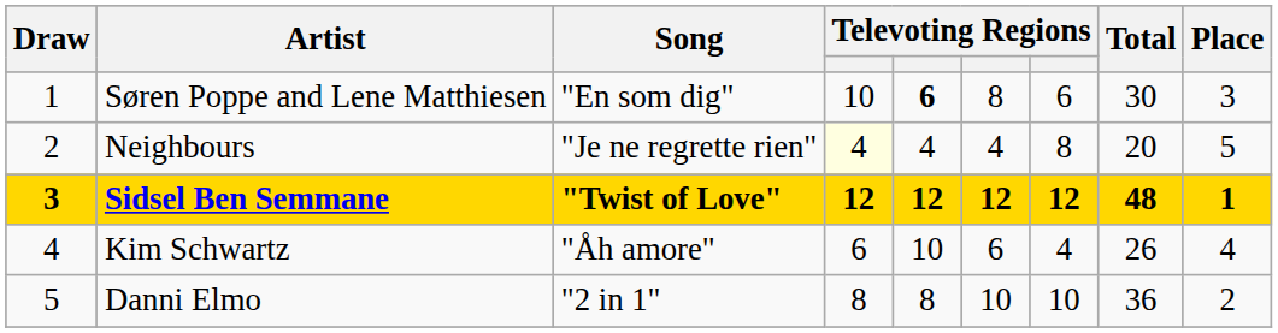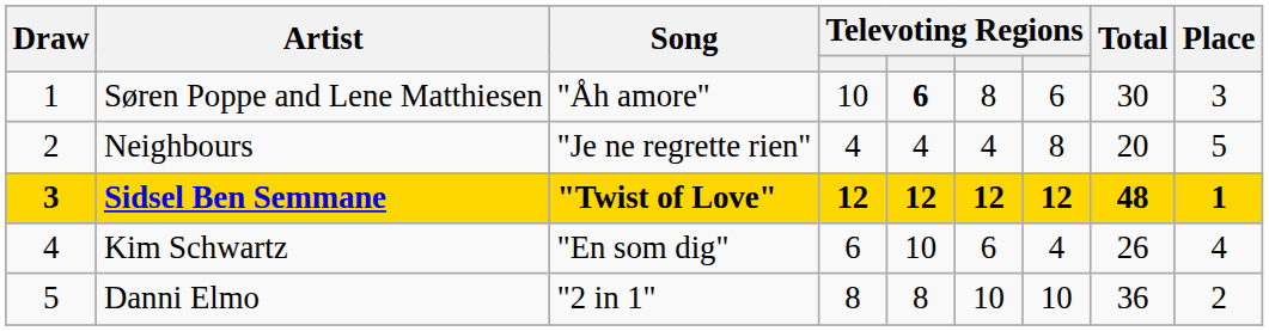 <table class="sortable wikitable" style="margin: 1em auto 1em auto; text-align:center;">
 <tr>
 <th rowspan="2">Draw</th>
 <th rowspan="2">Artist</th>
 <th rowspan="2">Song</th>
 <th colspan="4">Televoting Regions</th>
 <th rowspan="2">Total</th>
 <th rowspan="2">Place</th>
 </tr>
 <tr>
 <th></th>
 <th></th>
 <th></th>
 <th></th>
 </tr>
 <tr>
 <td>1</td>
 <td align="left">Søren Poppe and Lene Matthiesen</td>
-<td align="left">"En som dig"</td>
+<td align="left">"Åh amore"</td>
 <td>10</td>
 <td><strong>6</strong></td>
 <td>8</td>
 <td>6</td>
 <td>30</td>
 <td>3</td>
 </tr>
 <tr>
 <td>2</td>
 <td align="left">Neighbours</td>
 <td align="left">"Je ne regrette rien"</td>
-<td style="background: lightyellow;">4</td>
+<td>4</td>
 <td>4</td>
 <td>4</td>
 <td>8</td>
 <td>20</td>
 <td>5</td>
 </tr>
 <tr style="font-weight:bold; background:gold;">
 <td><strong>3</strong></td>
 <td align="left"><strong><a href='#'>Sidsel Ben Semmane</a></strong></td>
 <td align="left"><strong>"Twist of Love"</strong></td>
 <td><strong>12</strong></td>
 <td><strong>12</strong></td>
 <td><strong>12</strong></td>
 <td><strong>12</strong></td>
 <td>48</td>
 <td>1</td>
 </tr>
 <tr>
 <td>4</td>
 <td align="left">Kim Schwartz</td>
-<td align="left">"Åh amore"</td>
+<td align="left">"En som dig"</td>
 <td>6</td>
 <td>10</td>
 <td>6</td>
 <td>4</td>
 <td>26</td>
 <td>4</td>
 </tr>
 <tr>
 <td>5</td>
 <td align="left">Danni Elmo</td>
 <td align="left">"2 in 1"</td>
 <td>8</td>
 <td>8</td>
 <td>10</td>
 <td>10</td>
 <td>36</td>
 <td>2</td>
 </tr>
 </table>
